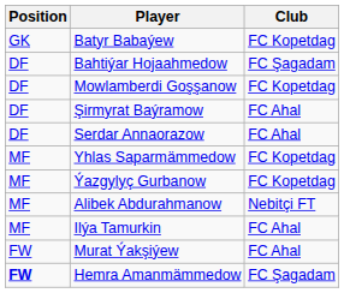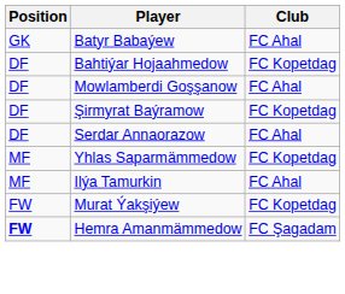 <table class="wikitable" style="text-align:center">
 <tr>
 <th>Position</th>
 <th>Player</th>
 <th>Club</th>
 </tr>
 <tr>
 <td align="left"><a href='#'>GK</a></td>
 <td align="left"> <a href='#'>Batyr Babaýew</a></td>
+<td align="left"><a href='#'>FC Ahal</a></td>
+</tr>
+<tr>
+<td align="left"><a href='#'>DF</a></td>
+<td align="left"> <a href='#'>Bahtiýar Hojaahmedow</a></td>
 <td align="left"><a href='#'>FC Kopetdag</a></td>
 </tr>
 <tr>
 <td align="left"><a href='#'>DF</a></td>
-<td align="left"> <a href='#'>Bahtiýar Hojaahmedow</a></td>
-<td align="left"><a href='#'>FC Şagadam</a></td>
-</tr>
-<tr>
-<td align="left"><a href='#'>DF</a></td>
 <td align="left"> <a href='#'>Mowlamberdi Goşşanow</a></td>
-<td align="left"><a href='#'>FC Kopetdag</a></td>
+<td align="left"><a href='#'>FC Ahal</a></td>
 </tr>
 <tr>
 <td align="left"><a href='#'>DF</a></td>
 <td align="left"> <a href='#'>Şirmyrat Baýramow</a></td>
-<td align="left"><a href='#'>FC Ahal</a></td>
+<td align="left"><a href='#'>FC Kopetdag</a></td>
 </tr>
 <tr>
 <td align="left"><a href='#'>DF</a></td>
 <td align="left"> <a href='#'>Serdar Annaorazow</a></td>
 <td align="left"><a href='#'>FC Ahal</a></td>
 </tr>
 <tr>
 <td align="left"><a href='#'>MF</a></td>
 <td align="left"> <a href='#'>Yhlas Saparmämmedow</a></td>
 <td align="left"><a href='#'>FC Kopetdag</a></td>
 </tr>
 <tr>
 <td align="left"><a href='#'>MF</a></td>
-<td align="left"> <a href='#'>Ýazgylyç Gurbanow</a></td>
-<td align="left"><a href='#'>FC Kopetdag</a></td>
-</tr>
-<tr>
-<td align="left"><a href='#'>MF</a></td>
-<td align="left"> <a href='#'>Alibek Abdurahmanow</a></td>
-<td align="left"><a href='#'>Nebitçi FT</a></td>
-</tr>
-<tr>
-<td align="left"><a href='#'>MF</a></td>
 <td align="left"> <a href='#'>Ilýa Tamurkin</a></td>
 <td align="left"><a href='#'>FC Ahal</a></td>
 </tr>
 <tr>
 <td align="left"><a href='#'>FW</a></td>
 <td align="left"> <a href='#'>Murat Ýakşiýew</a></td>
-<td align="left"><a href='#'>FC Ahal</a></td>
+<td align="left"><a href='#'>FC Kopetdag</a></td>
 </tr>
 <tr>
 <td align="left"><strong><a href='#'>FW</a></strong></td>
 <td align="left"> <a href='#'>Hemra Amanmämmedow</a></td>
 <td align="left"><a href='#'>FC Şagadam</a></td>
 </tr>
 </table>
